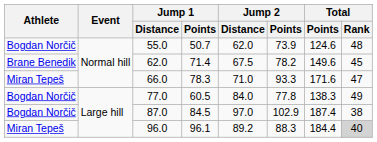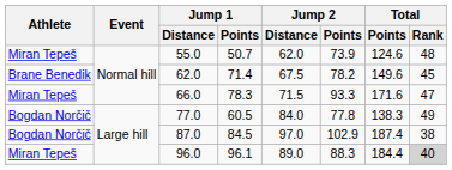 <table class="wikitable" style="font-size:90%">
 <tr>
 <th rowspan="2">Athlete</th>
 <th rowspan="2">Event</th>
 <th colspan="2">Jump 1</th>
 <th colspan="2">Jump 2</th>
 <th colspan="2">Total</th>
 </tr>
 <tr>
 <th>Distance</th>
 <th>Points</th>
 <th>Distance</th>
 <th>Points</th>
 <th>Points</th>
 <th>Rank</th>
 </tr>
 <tr>
-<td><a href='#'>Bogdan Norčič</a></td>
+<td><a href='#'>Miran Tepeš</a></td>
 <td rowspan="3">Normal hill</td>
 <td align="center">55.0</td>
 <td align="center">50.7</td>
 <td align="center">62.0</td>
 <td align="center">73.9</td>
 <td align="center">124.6</td>
 <td align="center">48</td>
 </tr>
 <tr>
 <td><a href='#'>Brane Benedik</a></td>
 <td align="center">62.0</td>
 <td align="center">71.4</td>
 <td align="center">67.5</td>
 <td align="center">78.2</td>
 <td align="center">149.6</td>
 <td align="center">45</td>
 </tr>
 <tr>
 <td><a href='#'>Miran Tepeš</a></td>
 <td align="center">66.0</td>
 <td align="center">78.3</td>
-<td align="center">71.0</td>
+<td align="center">71.5</td>
 <td align="center">93.3</td>
 <td align="center">171.6</td>
 <td align="center">47</td>
 </tr>
 <tr>
 <td><a href='#'>Bogdan Norčič</a></td>
 <td rowspan="3">Large hill</td>
 <td align="center">77.0</td>
 <td align="center">60.5</td>
 <td align="center">84.0</td>
 <td align="center">77.8</td>
 <td align="center">138.3</td>
 <td align="center">49</td>
 </tr>
 <tr>
 <td><a href='#'>Bogdan Norčič</a></td>
 <td align="center">87.0</td>
 <td align="center">84.5</td>
 <td align="center">97.0</td>
 <td align="center">102.9</td>
 <td align="center">187.4</td>
 <td align="center">38</td>
 </tr>
 <tr>
 <td><a href='#'>Miran Tepeš</a></td>
 <td align="center">96.0</td>
 <td align="center">96.1</td>
-<td align="center">89.2</td>
+<td align="center">89.0</td>
 <td align="center">88.3</td>
 <td align="center">184.4</td>
 <td align="center" style="background: lightgrey;">40</td>
 </tr>
 </table>
